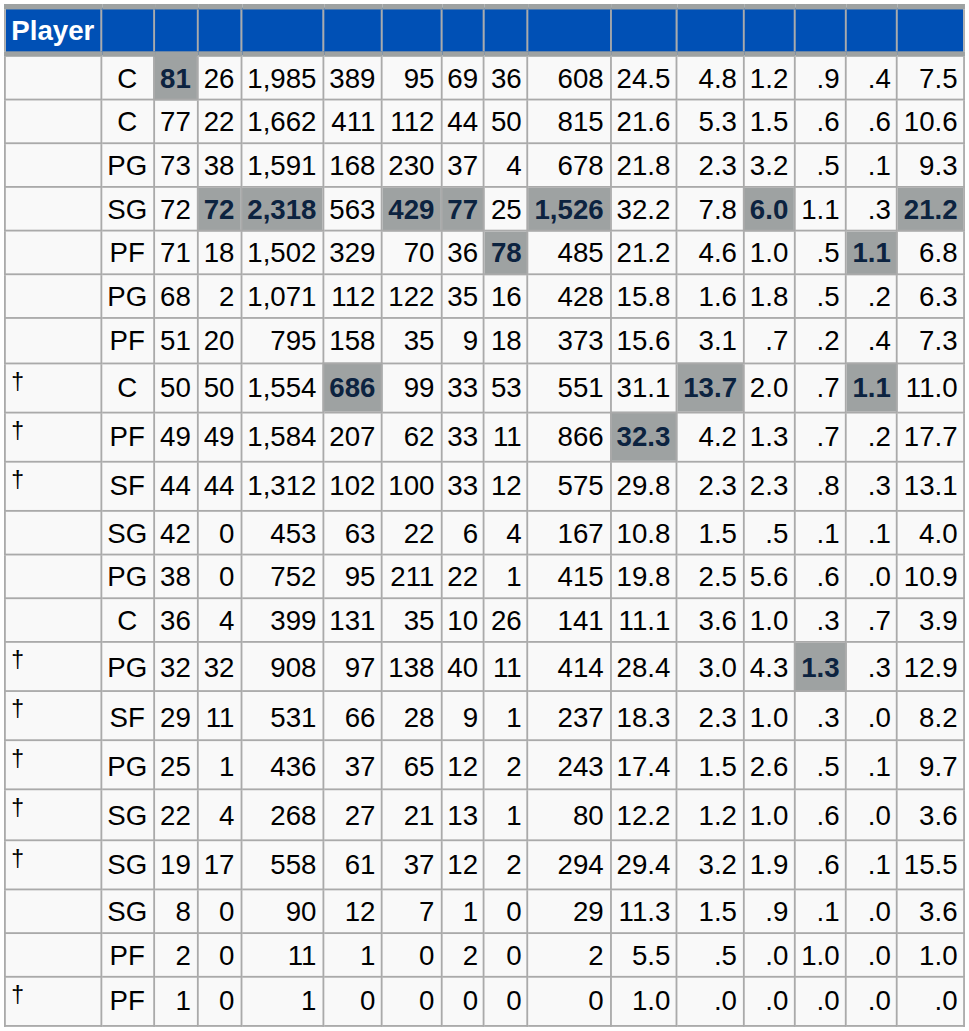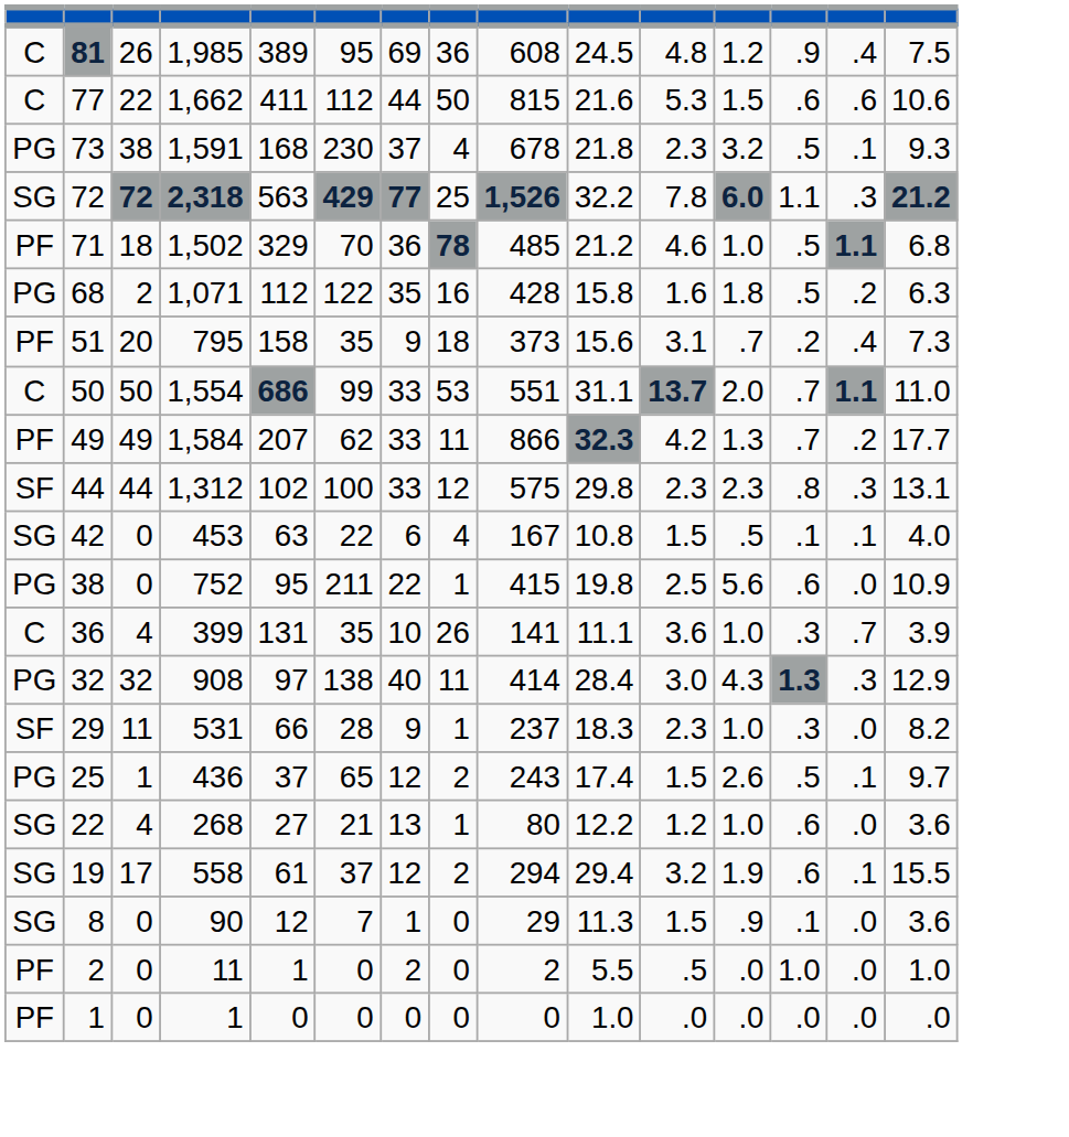 <table class="wikitable sortable" style="font-size: 95%; text-align:right;">
 <tr>
-<th style="background:#0050B5; color:#FFFFFF; border-top:#9EA2A2 3px solid; border-bottom:#9EA2A2 3px solid;">Player</th>
 <th style="background:#0050B5; color:#FFFFFF; border-top:#9EA2A2 3px solid; border-bottom:#9EA2A2 3px solid;"></th>
 <th style="background:#0050B5; color:#FFFFFF; border-top:#9EA2A2 3px solid; border-bottom:#9EA2A2 3px solid;"></th>
 <th style="background:#0050B5; color:#FFFFFF; border-top:#9EA2A2 3px solid; border-bottom:#9EA2A2 3px solid;"></th>
 <th style="background:#0050B5; color:#FFFFFF; border-top:#9EA2A2 3px solid; border-bottom:#9EA2A2 3px solid;"></th>
 <th style="background:#0050B5; color:#FFFFFF; border-top:#9EA2A2 3px solid; border-bottom:#9EA2A2 3px solid;"></th>
 <th style="background:#0050B5; color:#FFFFFF; border-top:#9EA2A2 3px solid; border-bottom:#9EA2A2 3px solid;"></th>
 <th style="background:#0050B5; color:#FFFFFF; border-top:#9EA2A2 3px solid; border-bottom:#9EA2A2 3px solid;"></th>
 <th style="background:#0050B5; color:#FFFFFF; border-top:#9EA2A2 3px solid; border-bottom:#9EA2A2 3px solid;"></th>
 <th style="background:#0050B5; color:#FFFFFF; border-top:#9EA2A2 3px solid; border-bottom:#9EA2A2 3px solid;"></th>
 <th style="background:#0050B5; color:#FFFFFF; border-top:#9EA2A2 3px solid; border-bottom:#9EA2A2 3px solid;"></th>
 <th style="background:#0050B5; color:#FFFFFF; border-top:#9EA2A2 3px solid; border-bottom:#9EA2A2 3px solid;"></th>
 <th style="background:#0050B5; color:#FFFFFF; border-top:#9EA2A2 3px solid; border-bottom:#9EA2A2 3px solid;"></th>
 <th style="background:#0050B5; color:#FFFFFF; border-top:#9EA2A2 3px solid; border-bottom:#9EA2A2 3px solid;"></th>
 <th style="background:#0050B5; color:#FFFFFF; border-top:#9EA2A2 3px solid; border-bottom:#9EA2A2 3px solid;"></th>
 <th style="background:#0050B5; color:#FFFFFF; border-top:#9EA2A2 3px solid; border-bottom:#9EA2A2 3px solid;"></th>
 </tr>
 <tr>
-<td style="text-align:left;"></td>
 <td style="text-align:center;">C</td>
 <td style="background:#9EA2A2; color:#0C2340;"><strong>81</strong></td>
 <td>26</td>
 <td>1,985</td>
 <td>389</td>
 <td>95</td>
 <td>69</td>
 <td>36</td>
 <td>608</td>
 <td>24.5</td>
 <td>4.8</td>
 <td>1.2</td>
 <td>.9</td>
 <td>.4</td>
 <td>7.5</td>
 </tr>
 <tr>
-<td style="text-align:left;"></td>
 <td style="text-align:center;">C</td>
 <td>77</td>
 <td>22</td>
 <td>1,662</td>
 <td>411</td>
 <td>112</td>
 <td>44</td>
 <td>50</td>
 <td>815</td>
 <td>21.6</td>
 <td>5.3</td>
 <td>1.5</td>
 <td>.6</td>
 <td>.6</td>
 <td>10.6</td>
 </tr>
 <tr>
-<td style="text-align:left;"></td>
 <td style="text-align:center;">PG</td>
 <td>73</td>
 <td>38</td>
 <td>1,591</td>
 <td>168</td>
 <td>230</td>
 <td>37</td>
 <td>4</td>
 <td>678</td>
 <td>21.8</td>
 <td>2.3</td>
 <td>3.2</td>
 <td>.5</td>
 <td>.1</td>
 <td>9.3</td>
 </tr>
 <tr>
-<td style="text-align:left;"></td>
 <td style="text-align:center;">SG</td>
 <td>72</td>
 <td style="background:#9EA2A2; color:#0C2340;"><strong>72</strong></td>
 <td style="background:#9EA2A2; color:#0C2340;"><strong>2,318</strong></td>
 <td>563</td>
 <td style="background:#9EA2A2; color:#0C2340;"><strong>429</strong></td>
 <td style="background:#9EA2A2; color:#0C2340;"><strong>77</strong></td>
 <td>25</td>
 <td style="background:#9EA2A2; color:#0C2340;"><strong>1,526</strong></td>
 <td>32.2</td>
 <td>7.8</td>
 <td style="background:#9EA2A2; color:#0C2340;"><strong>6.0</strong></td>
 <td>1.1</td>
 <td>.3</td>
 <td style="background:#9EA2A2; color:#0C2340;"><strong>21.2</strong></td>
 </tr>
 <tr>
-<td style="text-align:left;"></td>
 <td style="text-align:center;">PF</td>
 <td>71</td>
 <td>18</td>
 <td>1,502</td>
 <td>329</td>
 <td>70</td>
 <td>36</td>
 <td style="background:#9EA2A2; color:#0C2340;"><strong>78</strong></td>
 <td>485</td>
 <td>21.2</td>
 <td>4.6</td>
 <td>1.0</td>
 <td>.5</td>
 <td style="background:#9EA2A2; color:#0C2340;"><strong>1.1</strong></td>
 <td>6.8</td>
 </tr>
 <tr>
-<td style="text-align:left;"></td>
 <td style="text-align:center;">PG</td>
 <td>68</td>
 <td>2</td>
 <td>1,071</td>
 <td>112</td>
 <td>122</td>
 <td>35</td>
 <td>16</td>
 <td>428</td>
 <td>15.8</td>
 <td>1.6</td>
 <td>1.8</td>
 <td>.5</td>
 <td>.2</td>
 <td>6.3</td>
 </tr>
 <tr>
-<td style="text-align:left;"></td>
 <td style="text-align:center;">PF</td>
 <td>51</td>
 <td>20</td>
 <td>795</td>
 <td>158</td>
 <td>35</td>
 <td>9</td>
 <td>18</td>
 <td>373</td>
 <td>15.6</td>
 <td>3.1</td>
 <td>.7</td>
 <td>.2</td>
 <td>.4</td>
 <td>7.3</td>
 </tr>
 <tr>
-<td style="text-align:left;"><sup>†</sup></td>
 <td style="text-align:center;">C</td>
 <td>50</td>
 <td>50</td>
 <td>1,554</td>
 <td style="background:#9EA2A2; color:#0C2340;"><strong>686</strong></td>
 <td>99</td>
 <td>33</td>
 <td>53</td>
 <td>551</td>
 <td>31.1</td>
 <td style="background:#9EA2A2; color:#0C2340;"><strong>13.7</strong></td>
 <td>2.0</td>
 <td>.7</td>
 <td style="background:#9EA2A2; color:#0C2340;"><strong>1.1</strong></td>
 <td>11.0</td>
 </tr>
 <tr>
-<td style="text-align:left;"><sup>†</sup></td>
 <td style="text-align:center;">PF</td>
 <td>49</td>
 <td>49</td>
 <td>1,584</td>
 <td>207</td>
 <td>62</td>
 <td>33</td>
 <td>11</td>
 <td>866</td>
 <td style="background:#9EA2A2; color:#0C2340;"><strong>32.3</strong></td>
 <td>4.2</td>
 <td>1.3</td>
 <td>.7</td>
 <td>.2</td>
 <td>17.7</td>
 </tr>
 <tr>
-<td style="text-align:left;"><sup>†</sup></td>
 <td style="text-align:center;">SF</td>
 <td>44</td>
 <td>44</td>
 <td>1,312</td>
 <td>102</td>
 <td>100</td>
 <td>33</td>
 <td>12</td>
 <td>575</td>
 <td>29.8</td>
 <td>2.3</td>
 <td>2.3</td>
 <td>.8</td>
 <td>.3</td>
 <td>13.1</td>
 </tr>
 <tr>
-<td style="text-align:left;"></td>
 <td style="text-align:center;">SG</td>
 <td>42</td>
 <td>0</td>
 <td>453</td>
 <td>63</td>
 <td>22</td>
 <td>6</td>
 <td>4</td>
 <td>167</td>
 <td>10.8</td>
 <td>1.5</td>
 <td>.5</td>
 <td>.1</td>
 <td>.1</td>
 <td>4.0</td>
 </tr>
 <tr>
-<td style="text-align:left;"></td>
 <td style="text-align:center;">PG</td>
 <td>38</td>
 <td>0</td>
 <td>752</td>
 <td>95</td>
 <td>211</td>
 <td>22</td>
 <td>1</td>
 <td>415</td>
 <td>19.8</td>
 <td>2.5</td>
 <td>5.6</td>
 <td>.6</td>
 <td>.0</td>
 <td>10.9</td>
 </tr>
 <tr>
-<td style="text-align:left;"></td>
 <td style="text-align:center;">C</td>
 <td>36</td>
 <td>4</td>
 <td>399</td>
 <td>131</td>
 <td>35</td>
 <td>10</td>
 <td>26</td>
 <td>141</td>
 <td>11.1</td>
 <td>3.6</td>
 <td>1.0</td>
 <td>.3</td>
 <td>.7</td>
 <td>3.9</td>
 </tr>
 <tr>
-<td style="text-align:left;"><sup>†</sup></td>
 <td style="text-align:center;">PG</td>
 <td>32</td>
 <td>32</td>
 <td>908</td>
 <td>97</td>
 <td>138</td>
 <td>40</td>
 <td>11</td>
 <td>414</td>
 <td>28.4</td>
 <td>3.0</td>
 <td>4.3</td>
 <td style="background:#9EA2A2; color:#0C2340;"><strong>1.3</strong></td>
 <td>.3</td>
 <td>12.9</td>
 </tr>
 <tr>
-<td style="text-align:left;"><sup>†</sup></td>
 <td style="text-align:center;">SF</td>
 <td>29</td>
 <td>11</td>
 <td>531</td>
 <td>66</td>
 <td>28</td>
 <td>9</td>
 <td>1</td>
 <td>237</td>
 <td>18.3</td>
 <td>2.3</td>
 <td>1.0</td>
 <td>.3</td>
 <td>.0</td>
 <td>8.2</td>
 </tr>
 <tr>
-<td style="text-align:left;"><sup>†</sup></td>
 <td style="text-align:center;">PG</td>
 <td>25</td>
 <td>1</td>
 <td>436</td>
 <td>37</td>
 <td>65</td>
 <td>12</td>
 <td>2</td>
 <td>243</td>
 <td>17.4</td>
 <td>1.5</td>
 <td>2.6</td>
 <td>.5</td>
 <td>.1</td>
 <td>9.7</td>
 </tr>
 <tr>
-<td style="text-align:left;"><sup>†</sup></td>
 <td style="text-align:center;">SG</td>
 <td>22</td>
 <td>4</td>
 <td>268</td>
 <td>27</td>
 <td>21</td>
 <td>13</td>
 <td>1</td>
 <td>80</td>
 <td>12.2</td>
 <td>1.2</td>
 <td>1.0</td>
 <td>.6</td>
 <td>.0</td>
 <td>3.6</td>
 </tr>
 <tr>
-<td style="text-align:left;"><sup>†</sup></td>
 <td style="text-align:center;">SG</td>
 <td>19</td>
 <td>17</td>
 <td>558</td>
 <td>61</td>
 <td>37</td>
 <td>12</td>
 <td>2</td>
 <td>294</td>
 <td>29.4</td>
 <td>3.2</td>
 <td>1.9</td>
 <td>.6</td>
 <td>.1</td>
 <td>15.5</td>
 </tr>
 <tr>
-<td style="text-align:left;"></td>
 <td style="text-align:center;">SG</td>
 <td>8</td>
 <td>0</td>
 <td>90</td>
 <td>12</td>
 <td>7</td>
 <td>1</td>
 <td>0</td>
 <td>29</td>
 <td>11.3</td>
 <td>1.5</td>
 <td>.9</td>
 <td>.1</td>
 <td>.0</td>
 <td>3.6</td>
 </tr>
 <tr>
-<td style="text-align:left;"></td>
 <td style="text-align:center;">PF</td>
 <td>2</td>
 <td>0</td>
 <td>11</td>
 <td>1</td>
 <td>0</td>
 <td>2</td>
 <td>0</td>
 <td>2</td>
 <td>5.5</td>
 <td>.5</td>
 <td>.0</td>
 <td>1.0</td>
 <td>.0</td>
 <td>1.0</td>
 </tr>
 <tr>
-<td style="text-align:left;"><sup>†</sup></td>
 <td style="text-align:center;">PF</td>
 <td>1</td>
 <td>0</td>
 <td>1</td>
 <td>0</td>
 <td>0</td>
 <td>0</td>
 <td>0</td>
 <td>0</td>
 <td>1.0</td>
 <td>.0</td>
 <td>.0</td>
 <td>.0</td>
 <td>.0</td>
 <td>.0</td>
 </tr>
 </table>
